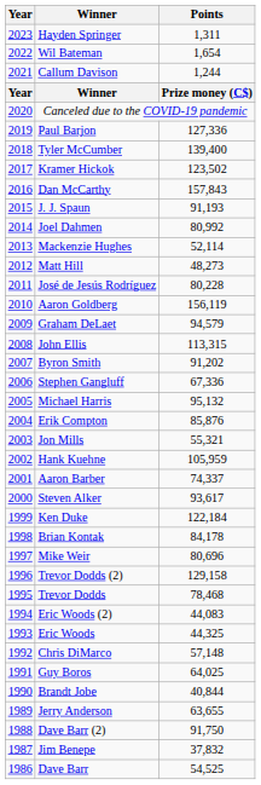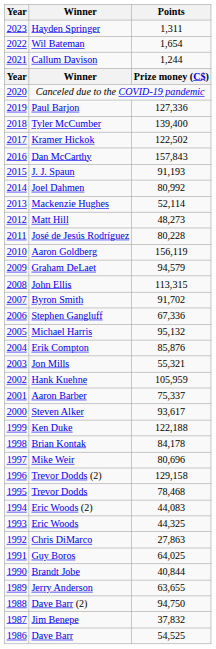 <table class=wikitable>
 <tr>
 <th>Year</th>
 <th>Winner</th>
 <th>Points</th>
 </tr>
 <tr>
 <td align=center><a href='#'>2023</a></td>
 <td> <a href='#'>Hayden Springer</a></td>
 <td align=center>1,311</td>
 </tr>
 <tr>
 <td align=center><a href='#'>2022</a></td>
 <td> <a href='#'>Wil Bateman</a></td>
 <td align=center>1,654</td>
 </tr>
 <tr>
 <td align=center><a href='#'>2021</a></td>
 <td> <a href='#'>Callum Davison</a></td>
 <td align=center>1,244</td>
 </tr>
 <tr>
 <th>Year</th>
 <th>Winner</th>
 <th>Prize money (<a href='#'>C$</a>)</th>
 </tr>
 <tr>
 <td align=center><a href='#'>2020</a></td>
 <td colspan=2 align=center><em>Canceled due to the <a href='#'>COVID-19 pandemic</a></em></td>
 </tr>
 <tr>
 <td align=center><a href='#'>2019</a></td>
 <td> <a href='#'>Paul Barjon</a></td>
 <td align=center>127,336</td>
 </tr>
 <tr>
 <td align=center><a href='#'>2018</a></td>
 <td> <a href='#'>Tyler McCumber</a></td>
 <td align=center>139,400</td>
 </tr>
 <tr>
 <td align=center><a href='#'>2017</a></td>
 <td> <a href='#'>Kramer Hickok</a></td>
-<td align=center>123,502</td>
+<td align=center>122,502</td>
 </tr>
 <tr>
 <td align=center><a href='#'>2016</a></td>
 <td> <a href='#'>Dan McCarthy</a></td>
 <td align=center>157,843</td>
 </tr>
 <tr>
 <td align=center><a href='#'>2015</a></td>
 <td> <a href='#'>J. J. Spaun</a></td>
 <td align=center>91,193</td>
 </tr>
 <tr>
 <td align=center><a href='#'>2014</a></td>
 <td> <a href='#'>Joel Dahmen</a></td>
 <td align=center>80,992</td>
 </tr>
 <tr>
 <td align=center><a href='#'>2013</a></td>
 <td> <a href='#'>Mackenzie Hughes</a></td>
 <td align=center>52,114</td>
 </tr>
 <tr>
 <td align=center><a href='#'>2012</a></td>
 <td> <a href='#'>Matt Hill</a></td>
 <td align=center>48,273</td>
 </tr>
 <tr>
 <td align=center><a href='#'>2011</a></td>
 <td> <a href='#'>José de Jesús Rodríguez</a></td>
 <td align=center>80,228</td>
 </tr>
 <tr>
 <td align=center><a href='#'>2010</a></td>
 <td> <a href='#'>Aaron Goldberg</a></td>
 <td align=center>156,119</td>
 </tr>
 <tr>
 <td align=center><a href='#'>2009</a></td>
 <td> <a href='#'>Graham DeLaet</a></td>
 <td align=center>94,579</td>
 </tr>
 <tr>
 <td align=center><a href='#'>2008</a></td>
 <td> <a href='#'>John Ellis</a></td>
 <td align=center>113,315</td>
 </tr>
 <tr>
 <td align=center><a href='#'>2007</a></td>
 <td> <a href='#'>Byron Smith</a></td>
-<td align=center>91,202</td>
+<td align=center>91,702</td>
 </tr>
 <tr>
 <td align=center><a href='#'>2006</a></td>
 <td> <a href='#'>Stephen Gangluff</a></td>
 <td align=center>67,336</td>
 </tr>
 <tr>
 <td align=center><a href='#'>2005</a></td>
 <td> <a href='#'>Michael Harris</a></td>
 <td align=center>95,132</td>
 </tr>
 <tr>
 <td align=center><a href='#'>2004</a></td>
 <td> <a href='#'>Erik Compton</a></td>
 <td align=center>85,876</td>
 </tr>
 <tr>
 <td align=center><a href='#'>2003</a></td>
 <td> <a href='#'>Jon Mills</a></td>
 <td align=center>55,321</td>
 </tr>
 <tr>
 <td align=center><a href='#'>2002</a></td>
 <td> <a href='#'>Hank Kuehne</a></td>
 <td align=center>105,959</td>
 </tr>
 <tr>
 <td align=center><a href='#'>2001</a></td>
 <td> <a href='#'>Aaron Barber</a></td>
-<td align=center>74,337</td>
+<td align=center>75,337</td>
 </tr>
 <tr>
 <td align=center><a href='#'>2000</a></td>
 <td> <a href='#'>Steven Alker</a></td>
 <td align=center>93,617</td>
 </tr>
 <tr>
 <td align=center><a href='#'>1999</a></td>
 <td> <a href='#'>Ken Duke</a></td>
-<td align=center>122,184</td>
+<td align=center>122,188</td>
 </tr>
 <tr>
 <td align=center><a href='#'>1998</a></td>
 <td> <a href='#'>Brian Kontak</a></td>
 <td align=center>84,178</td>
 </tr>
 <tr>
 <td align=center><a href='#'>1997</a></td>
 <td> <a href='#'>Mike Weir</a></td>
 <td align=center>80,696</td>
 </tr>
 <tr>
 <td align=center><a href='#'>1996</a></td>
 <td> <a href='#'>Trevor Dodds</a> (2)</td>
 <td align=center>129,158</td>
 </tr>
 <tr>
 <td align=center><a href='#'>1995</a></td>
 <td> <a href='#'>Trevor Dodds</a></td>
 <td align=center>78,468</td>
 </tr>
 <tr>
 <td align=center><a href='#'>1994</a></td>
 <td> <a href='#'>Eric Woods</a> (2)</td>
 <td align=center>44,083</td>
 </tr>
 <tr>
 <td align=center><a href='#'>1993</a></td>
 <td> <a href='#'>Eric Woods</a></td>
 <td align=center>44,325</td>
 </tr>
 <tr>
 <td align=center><a href='#'>1992</a></td>
 <td> <a href='#'>Chris DiMarco</a></td>
-<td align=center>57,148</td>
+<td align=center>27,863</td>
 </tr>
 <tr>
 <td align=center><a href='#'>1991</a></td>
 <td> <a href='#'>Guy Boros</a></td>
 <td align=center>64,025</td>
 </tr>
 <tr>
 <td align=center><a href='#'>1990</a></td>
 <td> <a href='#'>Brandt Jobe</a></td>
 <td align=center>40,844</td>
 </tr>
 <tr>
 <td align=center><a href='#'>1989</a></td>
 <td> <a href='#'>Jerry Anderson</a></td>
 <td align=center>63,655</td>
 </tr>
 <tr>
 <td align=center><a href='#'>1988</a></td>
 <td> <a href='#'>Dave Barr</a> (2)</td>
-<td align=center>91,750</td>
+<td align=center>94,750</td>
 </tr>
 <tr>
 <td align=center><a href='#'>1987</a></td>
 <td> <a href='#'>Jim Benepe</a></td>
 <td align=center>37,832</td>
 </tr>
 <tr>
 <td align=center><a href='#'>1986</a></td>
 <td> <a href='#'>Dave Barr</a></td>
 <td align=center>54,525</td>
 </tr>
 </table>
